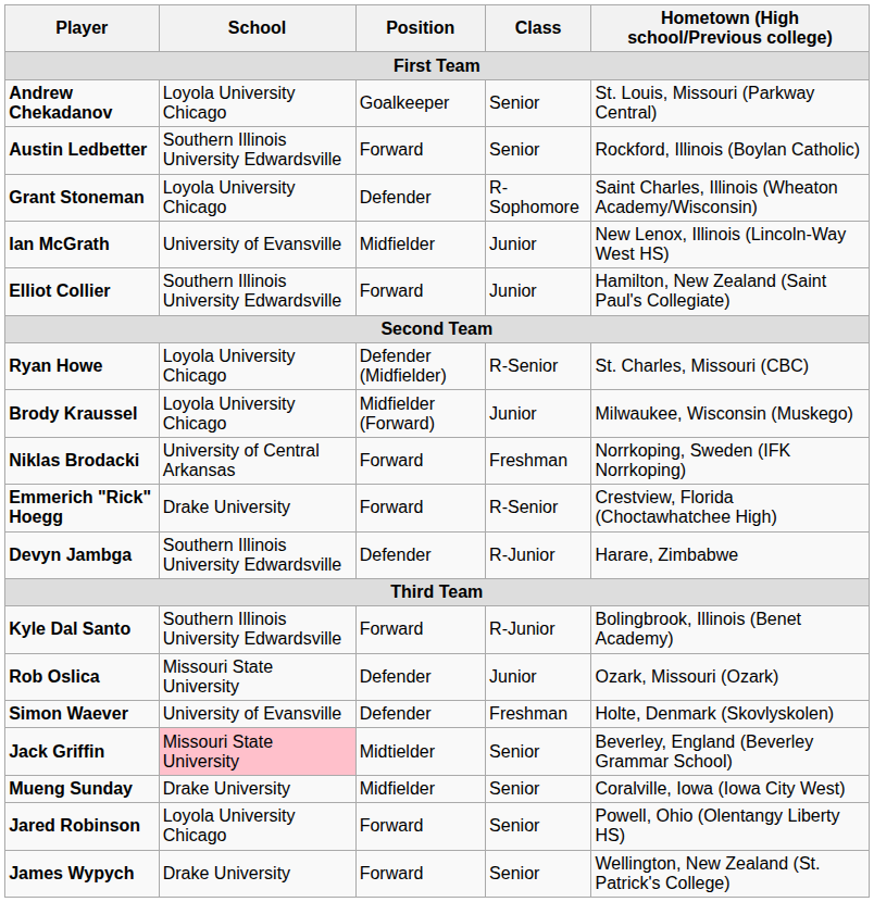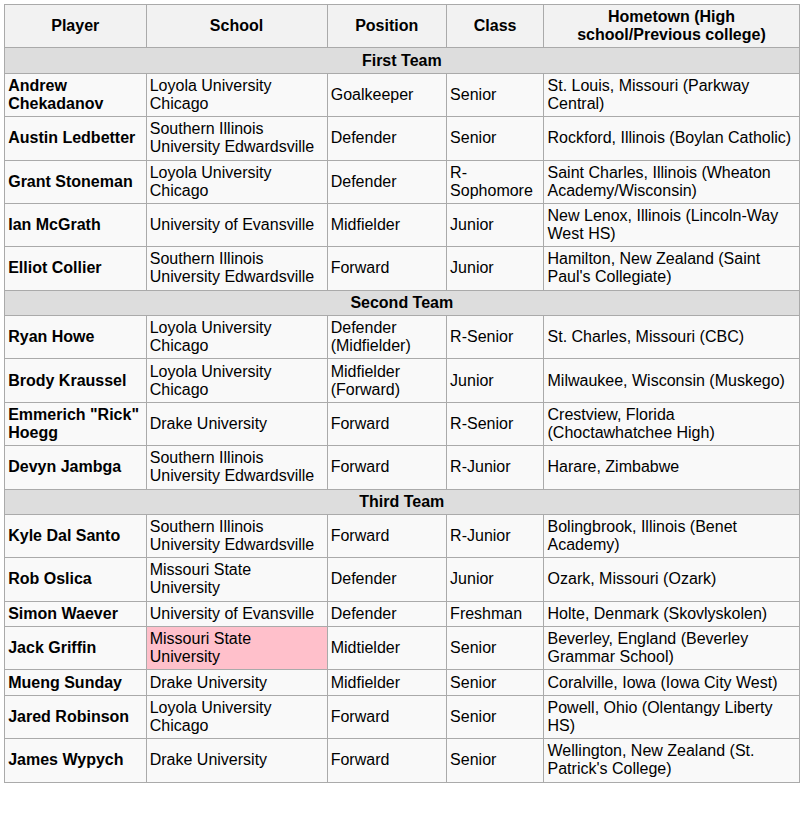 <table class="wikitable sortable" style="text-align: left; width:90%">
 <tr>
 <th>Player</th>
 <th>School</th>
 <th>Position</th>
 <th>Class</th>
 <th>Hometown (High school/Previous college)</th>
 </tr>
 <tr>
 <td colspan="5" style="text-align:center; background:#ddd;"><strong>First Team</strong></td>
 </tr>
 <tr>
 <td><strong>Andrew Chekadanov</strong></td>
 <td>Loyola University Chicago</td>
 <td>Goalkeeper</td>
 <td>Senior</td>
 <td>St. Louis, Missouri (Parkway Central)</td>
 </tr>
 <tr>
 <td><strong>Austin Ledbetter </strong></td>
 <td>Southern Illinois University Edwardsville</td>
-<td>Forward</td>
+<td>Defender</td>
 <td>Senior</td>
 <td>Rockford, Illinois (Boylan Catholic)</td>
 </tr>
 <tr>
 <td><strong>Grant Stoneman</strong></td>
 <td>Loyola University Chicago</td>
 <td>Defender</td>
 <td>R-Sophomore</td>
 <td>Saint Charles, Illinois (Wheaton Academy/Wisconsin)</td>
 </tr>
 <tr>
 <td><strong>Ian McGrath </strong></td>
 <td>University of Evansville</td>
 <td>Midfielder</td>
 <td>Junior</td>
 <td>New Lenox, Illinois (Lincoln-Way West HS)</td>
 </tr>
 <tr>
 <td><strong>Elliot Collier</strong></td>
 <td>Southern Illinois University Edwardsville</td>
 <td>Forward</td>
 <td>Junior</td>
 <td>Hamilton, New Zealand (Saint Paul's Collegiate)</td>
 </tr>
 <tr>
 <td colspan="5" style="text-align:center; background:#ddd;"><strong>Second Team</strong></td>
 </tr>
 <tr>
 <td><strong>Ryan Howe </strong></td>
 <td>Loyola University Chicago</td>
 <td>Defender (Midfielder)</td>
 <td>R-Senior</td>
 <td>St. Charles, Missouri (CBC)</td>
 </tr>
 <tr>
 <td><strong>Brody Kraussel </strong></td>
 <td>Loyola University Chicago</td>
 <td>Midfielder (Forward)</td>
 <td>Junior</td>
 <td>Milwaukee, Wisconsin (Muskego)</td>
 </tr>
 <tr>
-<td><strong>Niklas Brodacki</strong></td>
-<td>University of Central Arkansas</td>
-<td>Forward</td>
-<td>Freshman</td>
-<td>Norrkoping, Sweden (IFK Norrkoping)</td>
-</tr>
-<tr>
 <td><strong>Emmerich "Rick" Hoegg</strong></td>
 <td>Drake University</td>
 <td>Forward</td>
 <td>R-Senior</td>
 <td>Crestview, Florida (Choctawhatchee High)</td>
 </tr>
 <tr>
 <td><strong>Devyn Jambga</strong></td>
 <td>Southern Illinois University Edwardsville</td>
-<td>Defender</td>
+<td>Forward</td>
 <td>R-Junior</td>
 <td>Harare, Zimbabwe</td>
 </tr>
 <tr>
 <td colspan="5" style="text-align:center; background:#ddd;"><strong>Third Team</strong></td>
 </tr>
 <tr>
 <td><strong>Kyle Dal Santo</strong></td>
 <td>Southern Illinois University Edwardsville</td>
 <td>Forward</td>
 <td>R-Junior</td>
 <td>Bolingbrook, Illinois (Benet Academy)</td>
 </tr>
 <tr>
 <td><strong>Rob Oslica </strong></td>
 <td>Missouri State University</td>
 <td>Defender</td>
 <td>Junior</td>
 <td>Ozark, Missouri (Ozark)</td>
 </tr>
 <tr>
 <td><strong>Simon Waever</strong></td>
 <td>University of Evansville</td>
 <td>Defender</td>
 <td>Freshman</td>
 <td>Holte, Denmark (Skovlyskolen)</td>
 </tr>
 <tr>
 <td><strong>Jack Griffin</strong></td>
 <td style="background: pink;">Missouri State University</td>
 <td>Midtielder</td>
 <td>Senior</td>
 <td>Beverley, England (Beverley Grammar School)</td>
 </tr>
 <tr>
 <td><strong>Mueng Sunday </strong></td>
 <td>Drake University</td>
 <td>Midfielder</td>
 <td>Senior</td>
 <td>Coralville, Iowa (Iowa City West)</td>
 </tr>
 <tr>
 <td><strong>Jared Robinson</strong></td>
 <td>Loyola University Chicago</td>
 <td>Forward</td>
 <td>Senior</td>
 <td>Powell, Ohio (Olentangy Liberty HS)</td>
 </tr>
 <tr>
 <td><strong>James Wypych </strong></td>
 <td>Drake University</td>
 <td>Forward</td>
 <td>Senior</td>
 <td>Wellington, New Zealand (St. Patrick's College)</td>
 </tr>
 </table>
